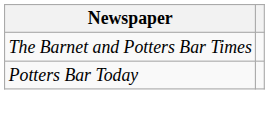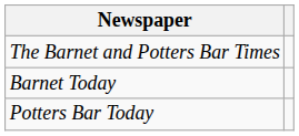 <table class="wikitable">
 <tr>
 <th>Newspaper</th>
 <th></th>
 </tr>
 <tr>
 <td><em>The Barnet and Potters Bar Times</em></td>
 <td></td>
 </tr>
 <tr>
+<td><em>Barnet Today</em></td>
+<td></td>
+</tr>
+<tr>
 <td><em>Potters Bar Today</em></td>
 <td></td>
 </tr>
 </table>
